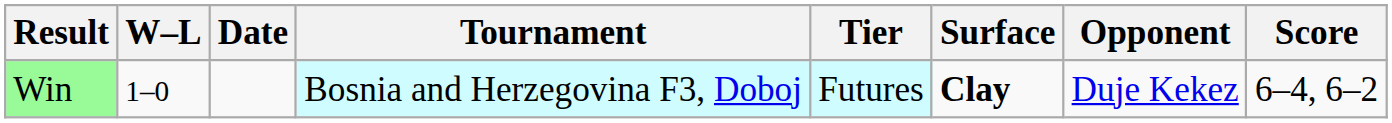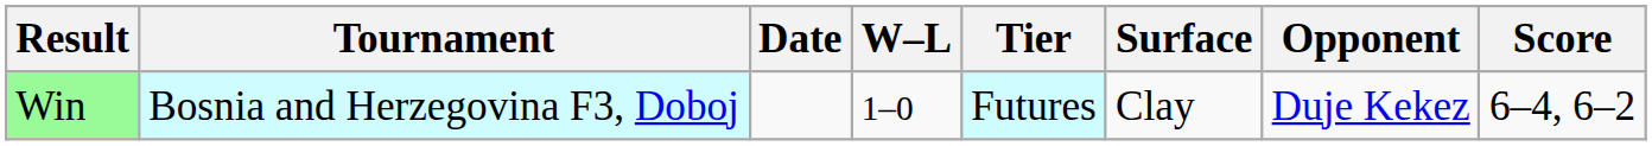 <table class="sortable wikitable">
 <tr>
 <th>Result</th>
+<th>Tournament</th>
+<th>Date</th>
 <th class="unsortable">W–L</th>
-<th>Date</th>
-<th>Tournament</th>
 <th>Tier</th>
 <th>Surface</th>
 <th>Opponent</th>
 <th class="unsortable">Score</th>
 </tr>
 <tr>
 <td bgcolor=98FB98>Win</td>
+<td style="background:#cffcff;">Bosnia and Herzegovina F3, <a href='#'>Doboj</a></td>
+<td></td>
 <td><small>1–0</small></td>
-<td></td>
-<td style="background:#cffcff;">Bosnia and Herzegovina F3, <a href='#'>Doboj</a></td>
 <td style="background:#cffcff;">Futures</td>
-<td><strong>Clay</strong></td>
+<td>Clay</td>
 <td> <a href='#'>Duje Kekez</a></td>
 <td>6–4, 6–2</td>
 </tr>
 </table>
